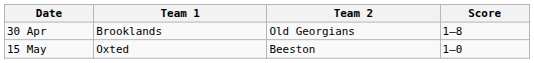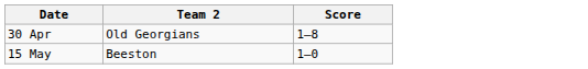 <table class="wikitable" style="font-size: 100%">
 <tr>
 <th width=100>Date</th>
-<th width=200>Team 1</th>
 <th width=200>Team 2</th>
 <th width=100>Score</th>
 </tr>
 <tr>
 <td>30 Apr</td>
-<td>Brooklands</td>
 <td>Old Georgians</td>
 <td>1–8</td>
 </tr>
 <tr>
 <td>15 May</td>
-<td>Oxted</td>
 <td>Beeston</td>
 <td>1–0</td>
 </tr>
 </table>
